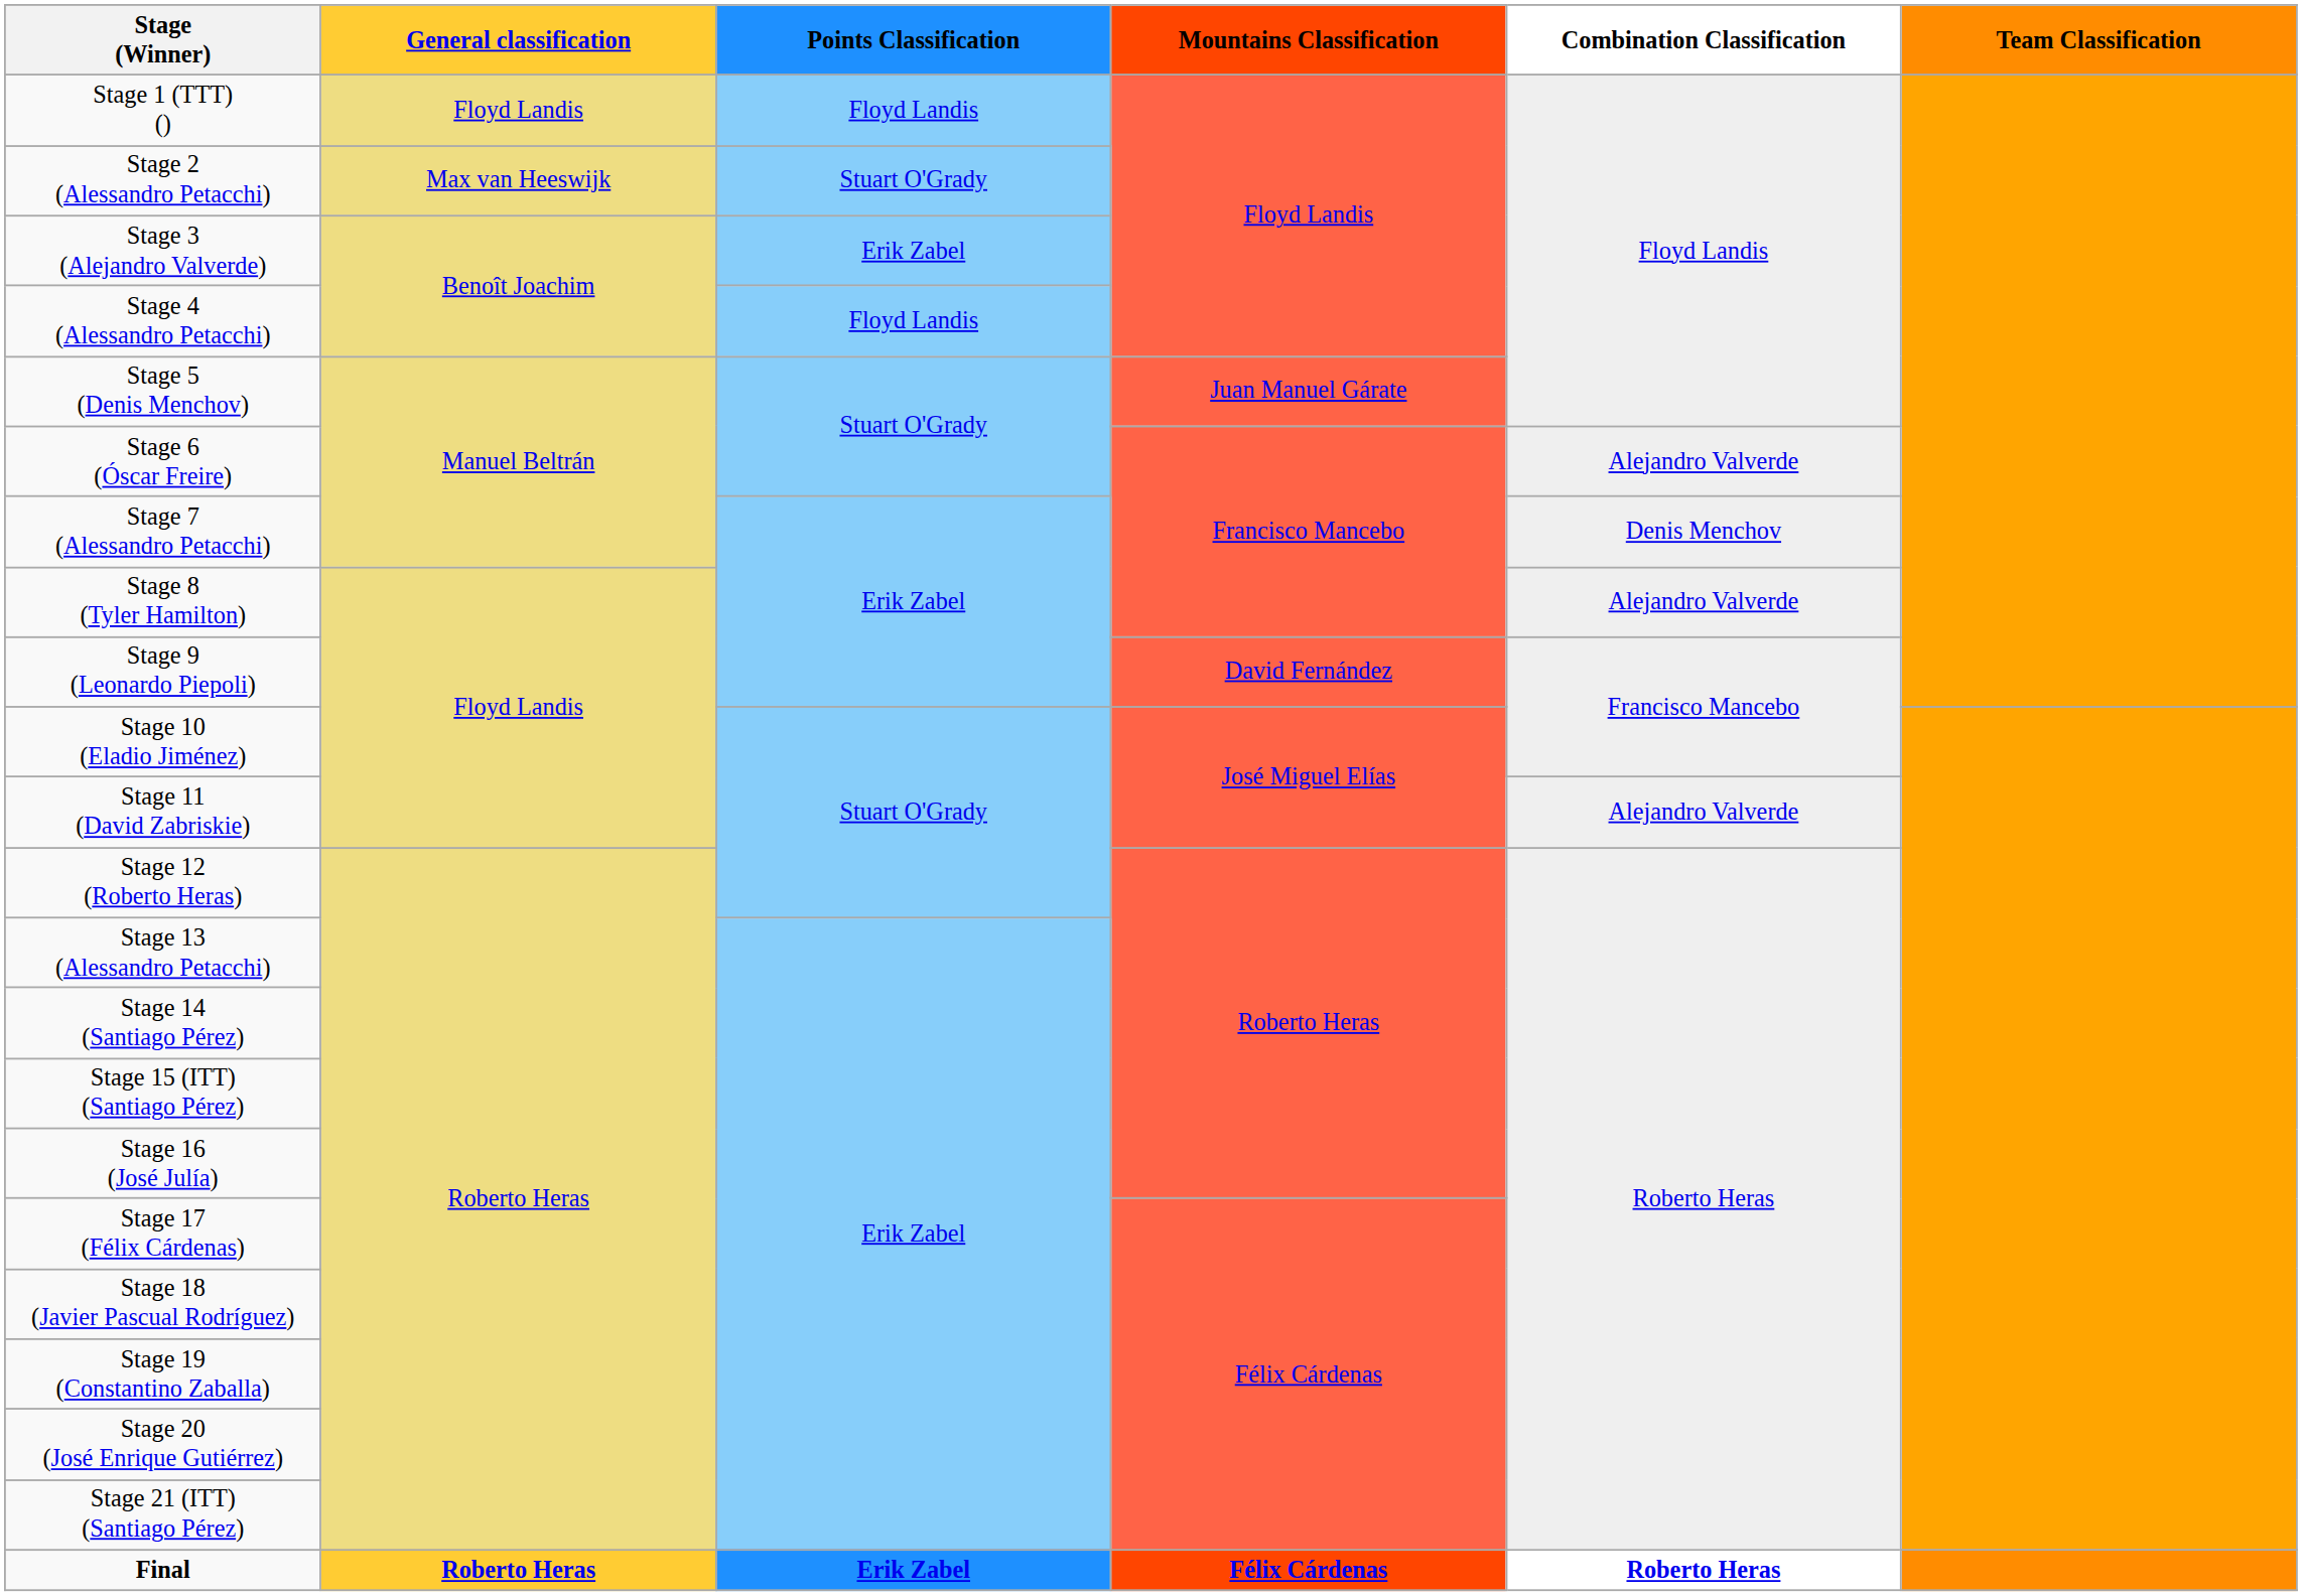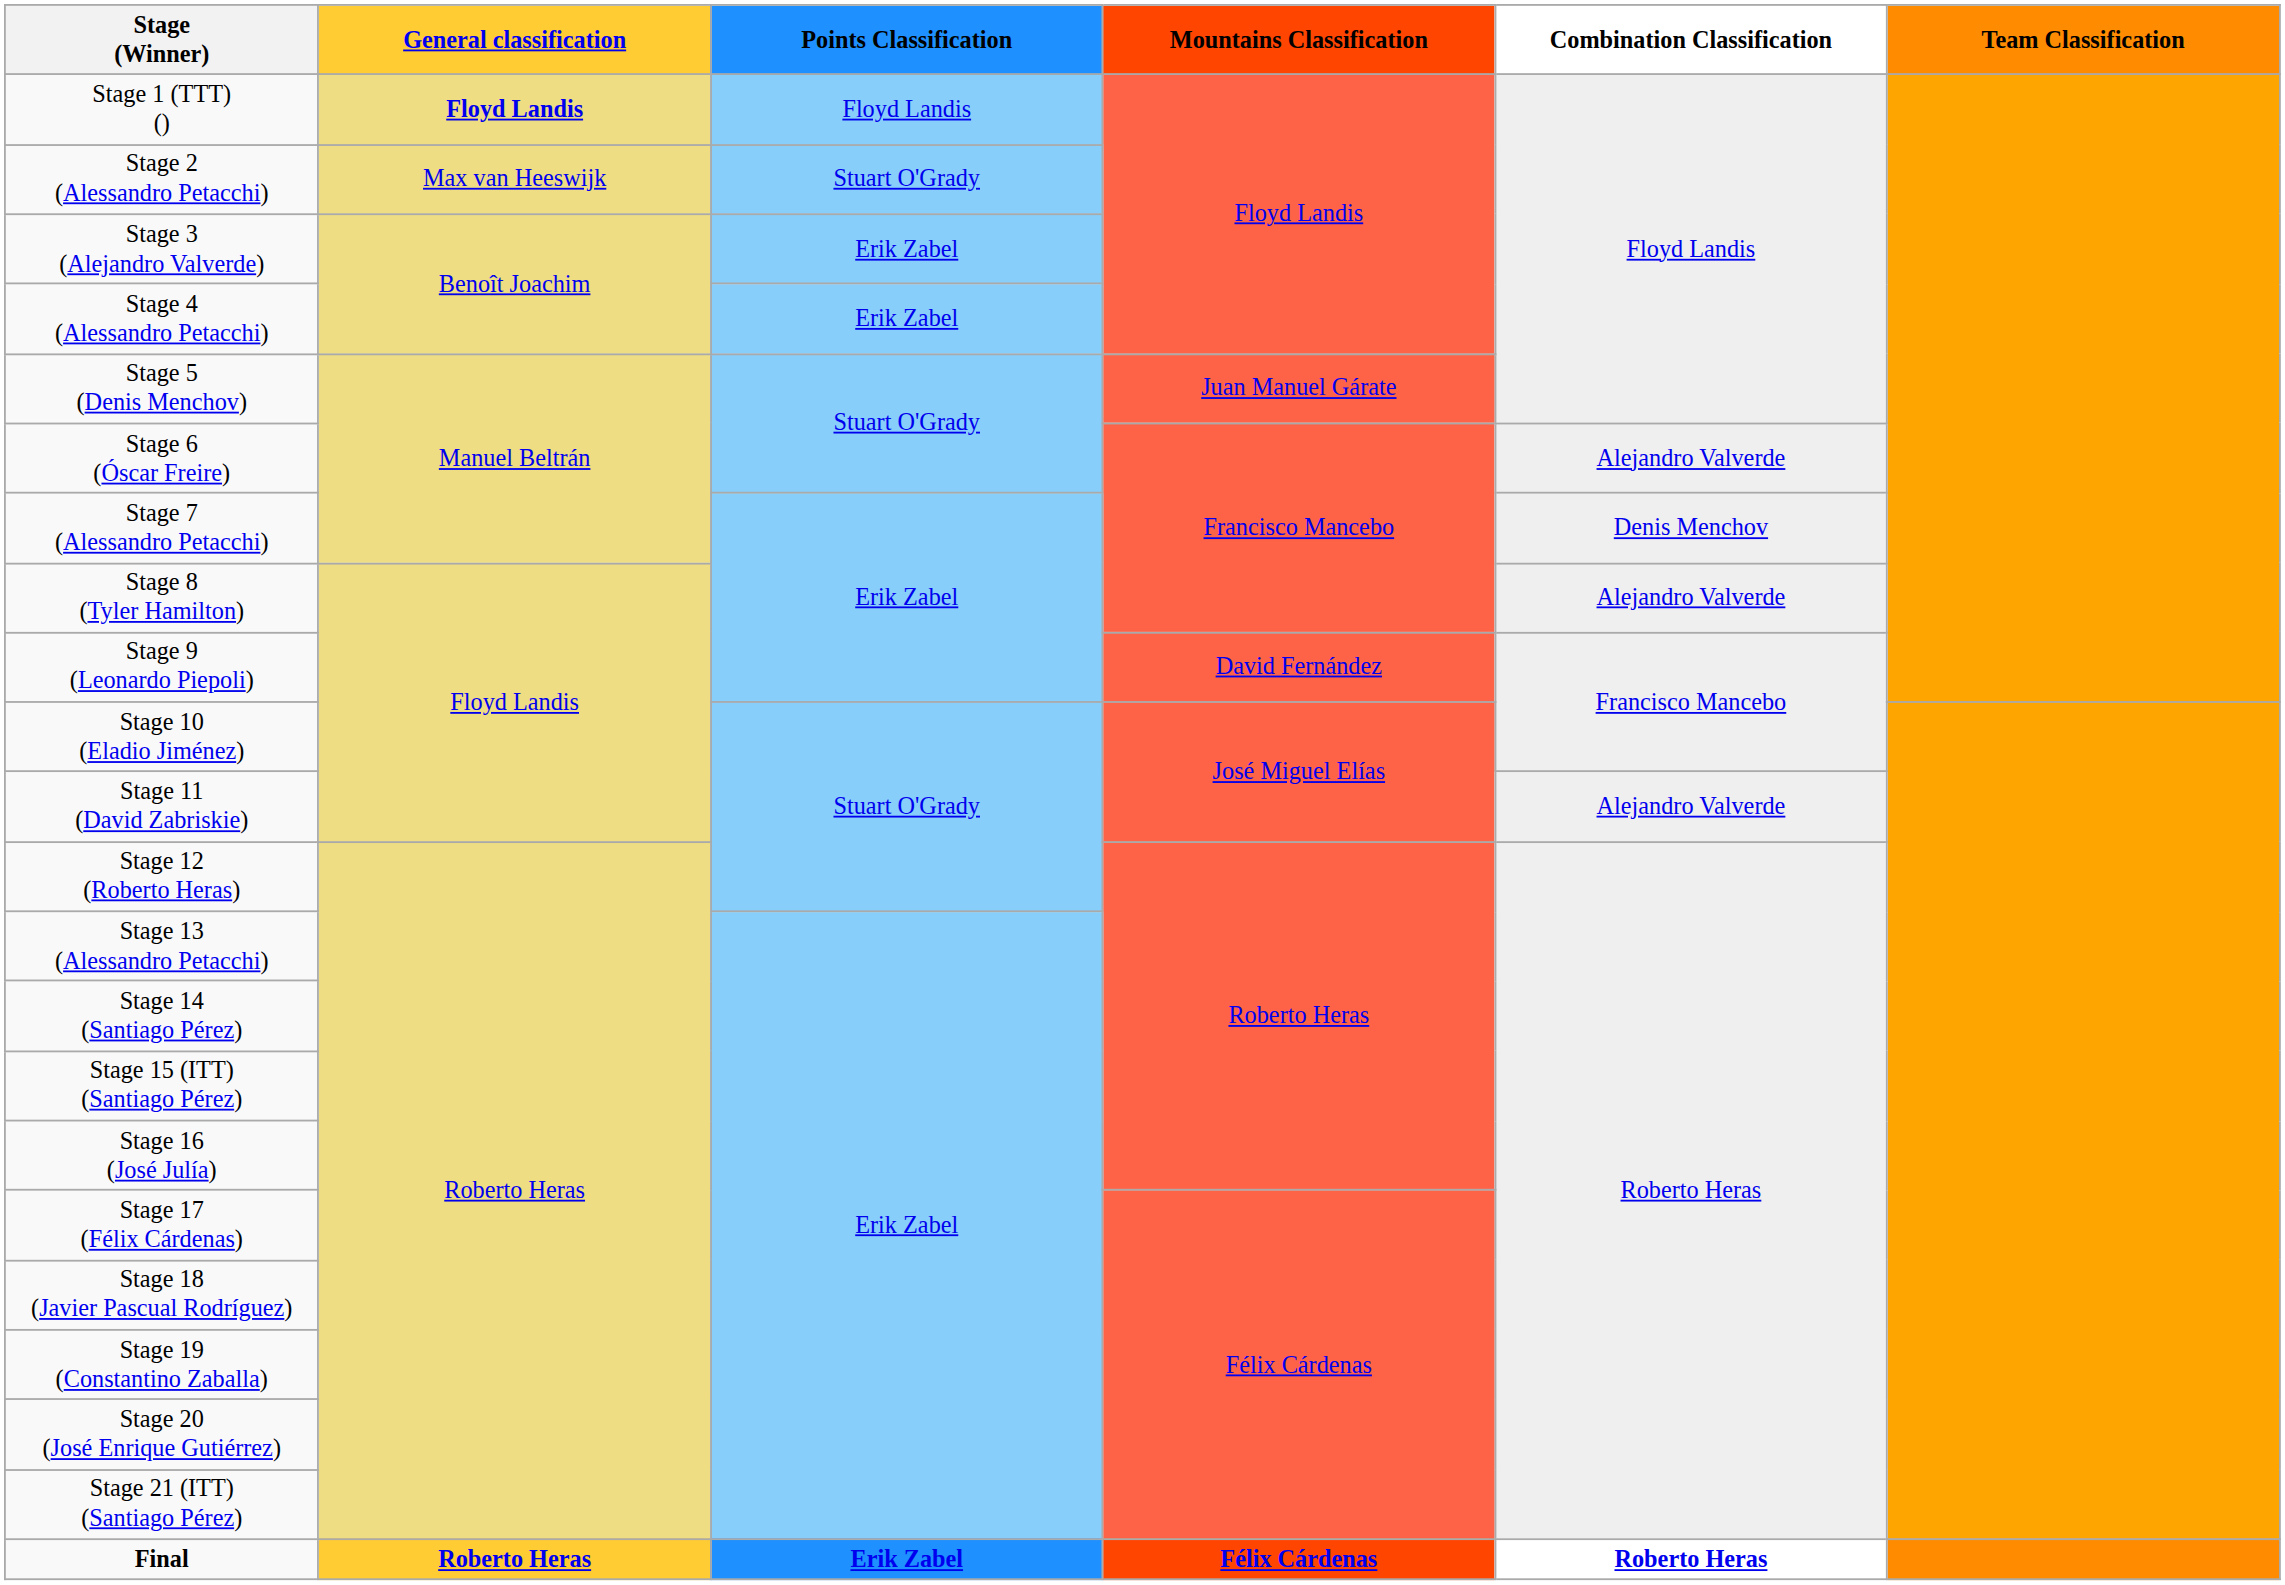 <table class="wikitable" style="text-align: center; font-size:smaller;">
 <tr style="background-color: #efefef;">
 <th width="12%">Stage<br>(Winner)</th>
 <th style="background:#FFCC33;" width="15%"><strong><a href='#'>General classification</a></strong><br></th>
 <th style="background:#1E90FF;" width="15%"><strong>Points Classification</strong><br></th>
 <th style="background:#FF4500;" width="15%"><strong>Mountains Classification</strong><br></th>
 <th style="background:white;" width="15%"><strong>Combination Classification</strong><br></th>
 <th style="background:#FF8C00;" width="15%"><strong>Team Classification</strong></th>
 </tr>
 <tr>
 <td>Stage 1 (TTT)<br>()</td>
-<td style="background:#EEDD82;" rowspan="1"><a href='#'>Floyd Landis</a></td>
+<td style="background:#EEDD82;" rowspan="1"><strong><a href='#'>Floyd Landis</a></strong></td>
 <td style="background:#87CEFA;" rowspan="1"><a href='#'>Floyd Landis</a></td>
 <td style="background:#FF6347;" rowspan="4"><a href='#'>Floyd Landis</a></td>
 <td style="background:#efefef;" rowspan="5"><a href='#'>Floyd Landis</a></td>
 <td style="background:#FFA500;" rowspan="9"></td>
 </tr>
 <tr>
 <td>Stage 2 <br>(<a href='#'>Alessandro Petacchi</a>)</td>
 <td style="background:#EEDD82;" rowspan="1"><a href='#'>Max van Heeswijk</a></td>
 <td style="background:#87CEFA;" rowspan="1"><a href='#'>Stuart O'Grady</a></td>
 </tr>
 <tr>
 <td>Stage 3 <br>(<a href='#'>Alejandro Valverde</a>)</td>
 <td style="background:#EEDD82;" rowspan="2"><a href='#'>Benoît Joachim</a></td>
 <td style="background:#87CEFA;" rowspan="1"><a href='#'>Erik Zabel</a></td>
 </tr>
 <tr>
 <td>Stage 4 <br>(<a href='#'>Alessandro Petacchi</a>)</td>
-<td style="background:#87CEFA;" rowspan="1"><a href='#'>Floyd Landis</a></td>
+<td style="background:#87CEFA;" rowspan="1"><a href='#'>Erik Zabel</a></td>
 </tr>
 <tr>
 <td>Stage 5 <br>(<a href='#'>Denis Menchov</a>)</td>
 <td style="background:#EEDD82;" rowspan="3"><a href='#'>Manuel Beltrán</a></td>
 <td style="background:#87CEFA;" rowspan="2"><a href='#'>Stuart O'Grady</a></td>
 <td style="background:#FF6347;" rowspan="1"><a href='#'>Juan Manuel Gárate</a></td>
 </tr>
 <tr>
 <td>Stage 6 <br>(<a href='#'>Óscar Freire</a>)</td>
 <td style="background:#FF6347;" rowspan="3"><a href='#'>Francisco Mancebo</a></td>
 <td style="background:#efefef;" rowspan="1"><a href='#'>Alejandro Valverde</a></td>
 </tr>
 <tr>
 <td>Stage 7 <br>(<a href='#'>Alessandro Petacchi</a>)</td>
 <td style="background:#87CEFA;" rowspan="3"><a href='#'>Erik Zabel</a></td>
 <td style="background:#efefef;" rowspan="1"><a href='#'>Denis Menchov</a></td>
 </tr>
 <tr>
 <td>Stage 8 <br>(<a href='#'>Tyler Hamilton</a>)</td>
 <td style="background:#EEDD82;" rowspan="4"><a href='#'>Floyd Landis</a></td>
 <td style="background:#efefef;" rowspan="1"><a href='#'>Alejandro Valverde</a></td>
 </tr>
 <tr>
 <td>Stage 9 <br>(<a href='#'>Leonardo Piepoli</a>)</td>
 <td style="background:#FF6347;" rowspan="1"><a href='#'>David Fernández</a></td>
 <td style="background:#efefef;" rowspan="2"><a href='#'>Francisco Mancebo</a></td>
 </tr>
 <tr>
 <td>Stage 10 <br>(<a href='#'>Eladio Jiménez</a>)</td>
 <td style="background:#87CEFA;" rowspan="3"><a href='#'>Stuart O'Grady</a></td>
 <td style="background:#FF6347;" rowspan="2"><a href='#'>José Miguel Elías</a></td>
 <td style="background:#FFA500;" rowspan="12"></td>
 </tr>
 <tr>
 <td>Stage 11 <br>(<a href='#'>David Zabriskie</a>)</td>
 <td style="background:#efefef;" rowspan="1"><a href='#'>Alejandro Valverde</a></td>
 </tr>
 <tr>
 <td>Stage 12 <br>(<a href='#'>Roberto Heras</a>)</td>
 <td style="background:#EEDD82;" rowspan="10"><a href='#'>Roberto Heras</a></td>
 <td style="background:#FF6347;" rowspan="5"><a href='#'>Roberto Heras</a></td>
 <td style="background:#efefef;" rowspan="10"><a href='#'>Roberto Heras</a></td>
 </tr>
 <tr>
 <td>Stage 13 <br>(<a href='#'>Alessandro Petacchi</a>)</td>
 <td style="background:#87CEFA;" rowspan="9"><a href='#'>Erik Zabel</a></td>
 </tr>
 <tr>
 <td>Stage 14 <br>(<a href='#'>Santiago Pérez</a>)</td>
 </tr>
 <tr>
 <td>Stage 15 (ITT) <br>(<a href='#'>Santiago Pérez</a>)</td>
 </tr>
 <tr>
 <td>Stage 16 <br>(<a href='#'>José Julía</a>)</td>
 </tr>
 <tr>
 <td>Stage 17 <br>(<a href='#'>Félix Cárdenas</a>)</td>
 <td style="background:#FF6347;" rowspan="5"><a href='#'>Félix Cárdenas</a></td>
 </tr>
 <tr>
 <td>Stage 18 <br>(<a href='#'>Javier Pascual Rodríguez</a>)</td>
 </tr>
 <tr>
 <td>Stage 19 <br>(<a href='#'>Constantino Zaballa</a>)</td>
 </tr>
 <tr>
 <td>Stage 20 <br>(<a href='#'>José Enrique Gutiérrez</a>)</td>
 </tr>
 <tr>
 <td>Stage 21 (ITT) <br>(<a href='#'>Santiago Pérez</a>)</td>
 </tr>
 <tr>
 <td><strong>Final</strong></td>
 <th style="background:#FFCC33;" width="15%"><a href='#'>Roberto Heras</a></th>
 <th style="background:#1E90FF;" width="15%"><a href='#'>Erik Zabel</a></th>
 <th style="background:#FF4500;" width="15%"><a href='#'>Félix Cárdenas</a></th>
 <th style="background:white;" width="15%"><a href='#'>Roberto Heras</a></th>
 <th style="background:#FF8C00;" width="15%"></th>
 </tr>
 </table>
